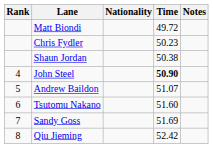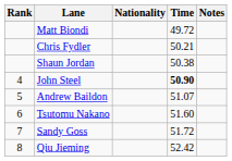 <table class="wikitable sortable" style="text-align:center">
 <tr>
 <th>Rank</th>
 <th>Lane</th>
 <th>Nationality</th>
 <th>Time</th>
 <th>Notes</th>
 </tr>
 <tr>
 <td></td>
 <td align=left><a href='#'>Matt Biondi</a></td>
 <td align=left></td>
 <td>49.72</td>
 <td></td>
 </tr>
 <tr>
 <td></td>
 <td align=left><a href='#'>Chris Fydler</a></td>
 <td align=left></td>
-<td>50.23</td>
+<td>50.21</td>
 <td></td>
 </tr>
 <tr>
 <td></td>
 <td align=left><a href='#'>Shaun Jordan</a></td>
 <td align=left></td>
 <td>50.38</td>
 <td></td>
 </tr>
 <tr>
 <td>4</td>
 <td align=left><a href='#'>John Steel</a></td>
 <td align=left></td>
 <td><strong>50.90</strong></td>
 <td></td>
 </tr>
 <tr>
 <td>5</td>
 <td align=left><a href='#'>Andrew Baildon</a></td>
 <td align=left></td>
 <td>51.07</td>
 <td></td>
 </tr>
 <tr>
 <td>6</td>
 <td align=left><a href='#'>Tsutomu Nakano</a></td>
 <td align=left></td>
 <td>51.60</td>
 <td></td>
 </tr>
 <tr>
 <td>7</td>
 <td align=left><a href='#'>Sandy Goss</a></td>
 <td align=left></td>
-<td>51.69</td>
+<td>51.72</td>
 <td></td>
 </tr>
 <tr>
 <td>8</td>
 <td align=left><a href='#'>Qiu Jieming</a></td>
 <td align=left></td>
 <td>52.42</td>
 <td></td>
 </tr>
 </table>
